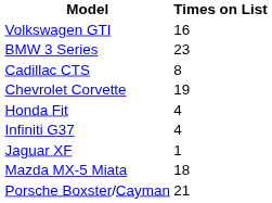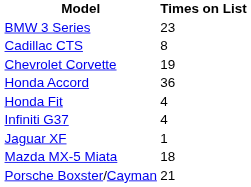 <table>
 <tr>
 <th>Model</th>
 <th>Times on List</th>
-</tr>
-<tr>
-<td><a href='#'>Volkswagen GTI</a></td>
-<td>16</td>
 </tr>
 <tr>
 <td><a href='#'>BMW 3 Series</a></td>
 <td>23</td>
 </tr>
 <tr>
 <td><a href='#'>Cadillac CTS</a></td>
 <td>8</td>
 </tr>
 <tr>
 <td><a href='#'>Chevrolet Corvette</a></td>
 <td>19</td>
+</tr>
+<tr>
+<td><a href='#'>Honda Accord</a></td>
+<td>36</td>
 </tr>
 <tr>
 <td><a href='#'>Honda Fit</a></td>
 <td>4</td>
 </tr>
 <tr>
 <td><a href='#'>Infiniti G37</a></td>
 <td>4</td>
 </tr>
 <tr>
 <td><a href='#'>Jaguar XF</a></td>
 <td>1</td>
 </tr>
 <tr>
 <td><a href='#'>Mazda MX-5 Miata</a></td>
 <td>18</td>
 </tr>
 <tr>
 <td><a href='#'>Porsche Boxster</a>/<a href='#'>Cayman</a></td>
 <td>21</td>
 </tr>
 </table>
